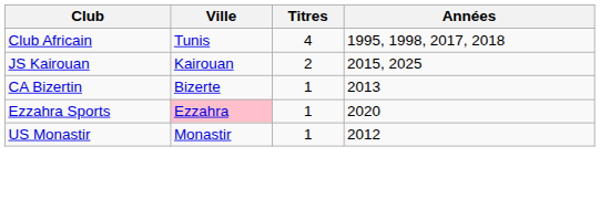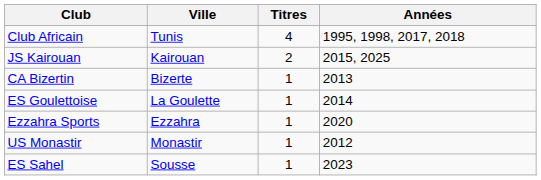 <table class="wikitable" width="40%">
 <tr>
 <th>Club</th>
 <th>Ville</th>
 <th>Titres</th>
 <th>Années</th>
 </tr>
 <tr>
 <td><a href='#'>Club Africain</a></td>
 <td><a href='#'>Tunis</a></td>
 <td align="center">4</td>
 <td>1995, 1998, 2017, 2018</td>
 </tr>
 <tr>
 <td><a href='#'>JS Kairouan</a></td>
 <td><a href='#'>Kairouan</a></td>
 <td align="center">2</td>
 <td>2015, 2025</td>
 </tr>
 <tr>
 <td><a href='#'>CA Bizertin</a></td>
 <td><a href='#'>Bizerte</a></td>
 <td align="center">1</td>
 <td>2013</td>
 </tr>
 <tr>
+<td><a href='#'>ES Goulettoise</a></td>
+<td><a href='#'>La Goulette</a></td>
+<td align="center">1</td>
+<td>2014</td>
+</tr>
+<tr>
 <td><a href='#'>Ezzahra Sports</a></td>
-<td style="background: pink;"><a href='#'>Ezzahra</a></td>
+<td><a href='#'>Ezzahra</a></td>
 <td align="center">1</td>
 <td>2020</td>
 </tr>
 <tr>
 <td><a href='#'>US Monastir</a></td>
 <td><a href='#'>Monastir</a></td>
 <td align="center">1</td>
 <td>2012</td>
 </tr>
+<tr>
+<td><a href='#'>ES Sahel</a></td>
+<td><a href='#'>Sousse</a></td>
+<td align="center">1</td>
+<td>2023</td>
+</tr>
 </table>
